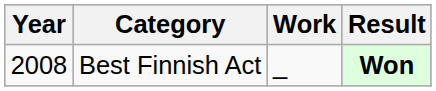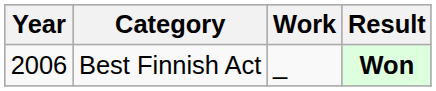 <table class="wikitable">
 <tr>
 <th>Year</th>
 <th>Category</th>
 <th>Work</th>
 <th>Result</th>
 </tr>
 <tr>
-<td>2008</td>
+<td>2006</td>
 <td>Best Finnish Act</td>
 <td>_</td>
 <td style="background: #ddffdd" align="center" class="table-yes2"><strong>Won</strong></td>
 </tr>
 </table>
